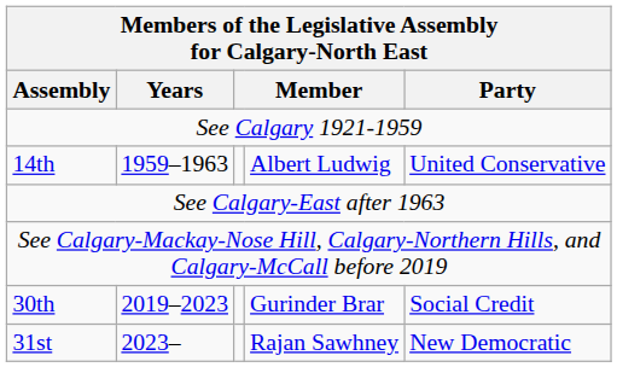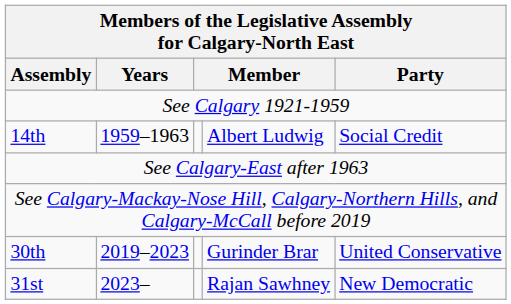 <table class="wikitable" align=right>
 <tr>
 <th colspan=5>Members of the Legislative Assembly <br>for Calgary-North East</th>
 </tr>
 <tr>
 <th>Assembly</th>
 <th>Years</th>
 <th colspan="2">Member</th>
 <th>Party</th>
 </tr>
 <tr>
 <td align="center" colspan=5><em>See <a href='#'>Calgary</a> 1921-1959</em></td>
 </tr>
 <tr>
 <td><a href='#'>14th</a></td>
 <td><a href='#'>1959</a>–1963</td>
 <td></td>
 <td><a href='#'>Albert Ludwig</a></td>
-<td><a href='#'>United Conservative</a></td>
+<td><a href='#'>Social Credit</a></td>
 </tr>
 <tr>
 <td align="center" colspan=5><em>See <a href='#'>Calgary-East</a> after 1963</em></td>
 </tr>
 <tr>
 <td align="center" colspan=5><em>See <a href='#'>Calgary-Mackay-Nose Hill</a>, <a href='#'>Calgary-Northern Hills</a>, and <br><a href='#'>Calgary-McCall</a> before 2019</em></td>
 </tr>
 <tr>
 <td><a href='#'>30th</a></td>
 <td><a href='#'>2019</a>–<a href='#'>2023</a></td>
 <td></td>
 <td><a href='#'>Gurinder Brar</a></td>
-<td><a href='#'>Social Credit</a></td>
+<td><a href='#'>United Conservative</a></td>
 </tr>
 <tr>
 <td><a href='#'>31st</a></td>
 <td><a href='#'>2023</a>–</td>
 <td></td>
 <td><a href='#'>Rajan Sawhney</a></td>
 <td><a href='#'>New Democratic</a></td>
 </tr>
 </table>
